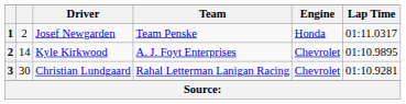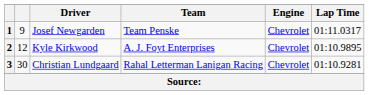 <table class="wikitable" style="font-size:95%;">
 <tr>
 </tr>
 <tr>
 <th></th>
 <th></th>
 <th>Driver</th>
 <th>Team</th>
 <th>Engine</th>
 <th>Lap Time</th>
 </tr>
 <tr>
 <th>1</th>
-<td align="center">2</td>
+<td align="center">9</td>
 <td> <a href='#'>Josef Newgarden</a> <strong></strong></td>
 <td><a href='#'>Team Penske</a></td>
-<td><a href='#'>Honda</a></td>
+<td><a href='#'>Chevrolet</a></td>
 <td>01:11.0317</td>
 </tr>
 <tr>
 <th>2</th>
-<td align="center">14</td>
+<td align="center">12</td>
 <td> <a href='#'>Kyle Kirkwood</a> <strong></strong></td>
 <td><a href='#'>A. J. Foyt Enterprises</a></td>
 <td><a href='#'>Chevrolet</a></td>
 <td>01:10.9895</td>
 </tr>
 <tr>
 <th>3</th>
 <td align="center">30</td>
 <td> <a href='#'>Christian Lundgaard</a> <strong></strong></td>
 <td><a href='#'>Rahal Letterman Lanigan Racing</a></td>
 <td><a href='#'>Chevrolet</a></td>
 <td>01:10.9281</td>
 </tr>
 <tr>
 </tr>
 <tr class="sortbottom">
 <th colspan="6">Source:</th>
 </tr>
 </table>
